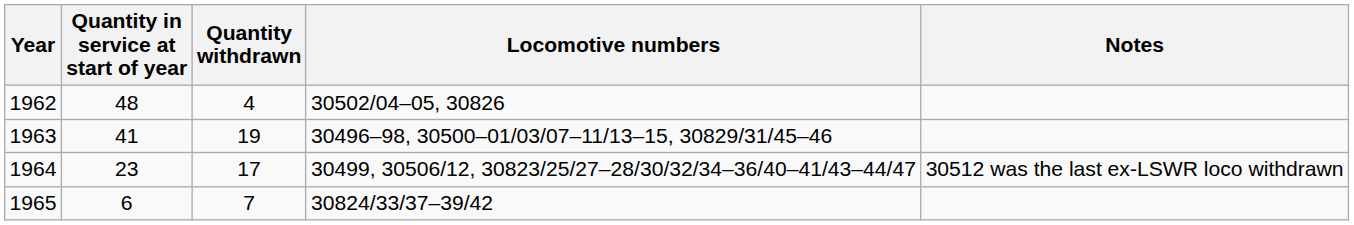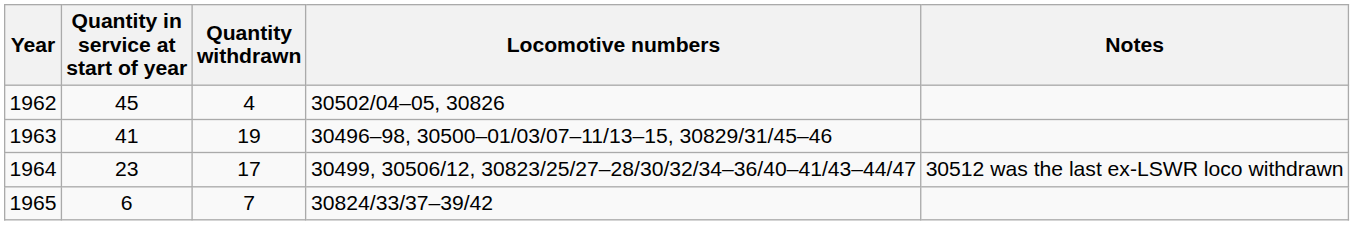 <table class=wikitable style=text-align:center>
 <tr>
 <th>Year</th>
 <th>Quantity in<br>service at<br>start of year</th>
 <th>Quantity<br>withdrawn</th>
 <th>Locomotive numbers</th>
 <th>Notes</th>
 </tr>
 <tr>
 <td>1962</td>
-<td>48</td>
+<td>45</td>
 <td>4</td>
 <td align=left>30502/04–05, 30826</td>
 <td align=left></td>
 </tr>
 <tr>
 <td>1963</td>
 <td>41</td>
 <td>19</td>
 <td align=left>30496–98, 30500–01/03/07–11/13–15, 30829/31/45–46</td>
 <td align=left></td>
 </tr>
 <tr>
 <td>1964</td>
 <td>23</td>
 <td>17</td>
 <td align=left>30499, 30506/12, 30823/25/27–28/30/32/34–36/40–41/43–44/47</td>
 <td align=left>30512 was the last ex-LSWR loco withdrawn</td>
 </tr>
 <tr>
 <td>1965</td>
 <td>6</td>
 <td>7</td>
 <td align=left>30824/33/37–39/42</td>
 <td align=left></td>
 </tr>
 </table>
